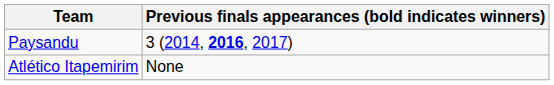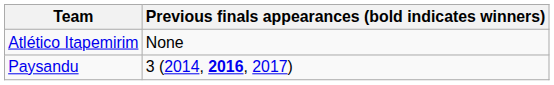 <table class="wikitable">
 <tr>
 <th>Team</th>
 <th>Previous finals appearances (bold indicates winners)</th>
 </tr>
 <tr>
+<td> <a href='#'>Atlético Itapemirim</a></td>
+<td>None</td>
+</tr>
+<tr>
 <td> <a href='#'>Paysandu</a></td>
 <td>3 (<a href='#'>2014</a>, <a href='#'><strong>2016</strong></a>, <a href='#'>2017</a>)</td>
 </tr>
-<tr>
-<td> <a href='#'>Atlético Itapemirim</a></td>
-<td>None</td>
-</tr>
 </table>
